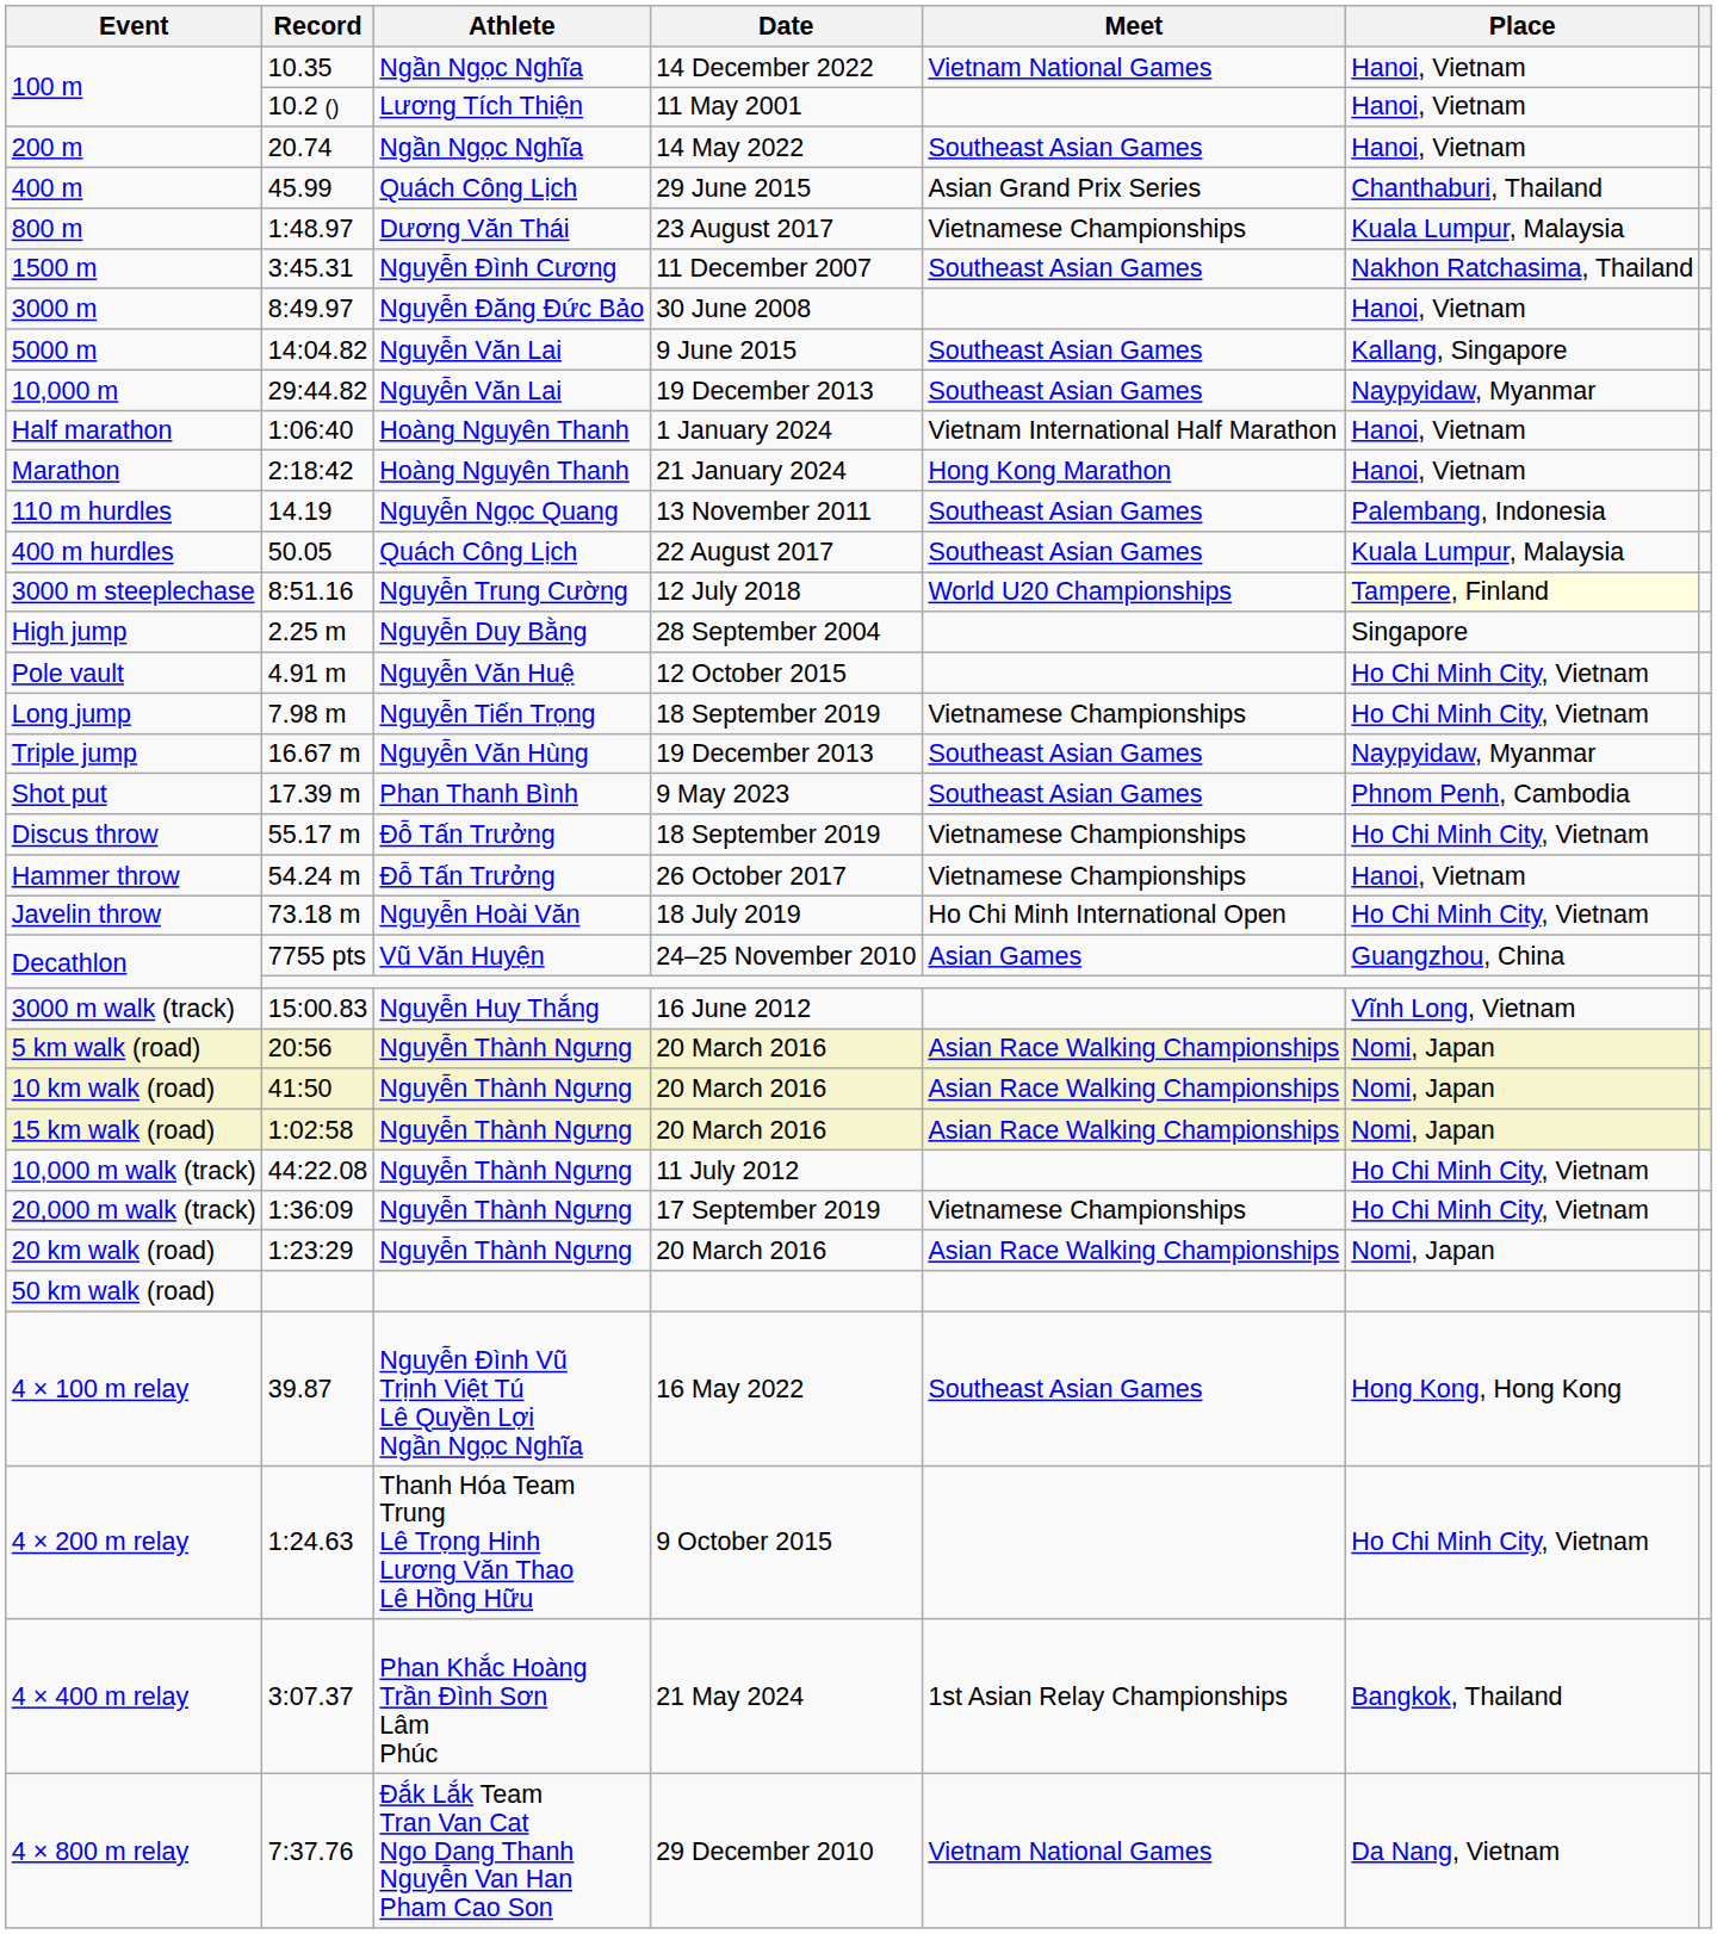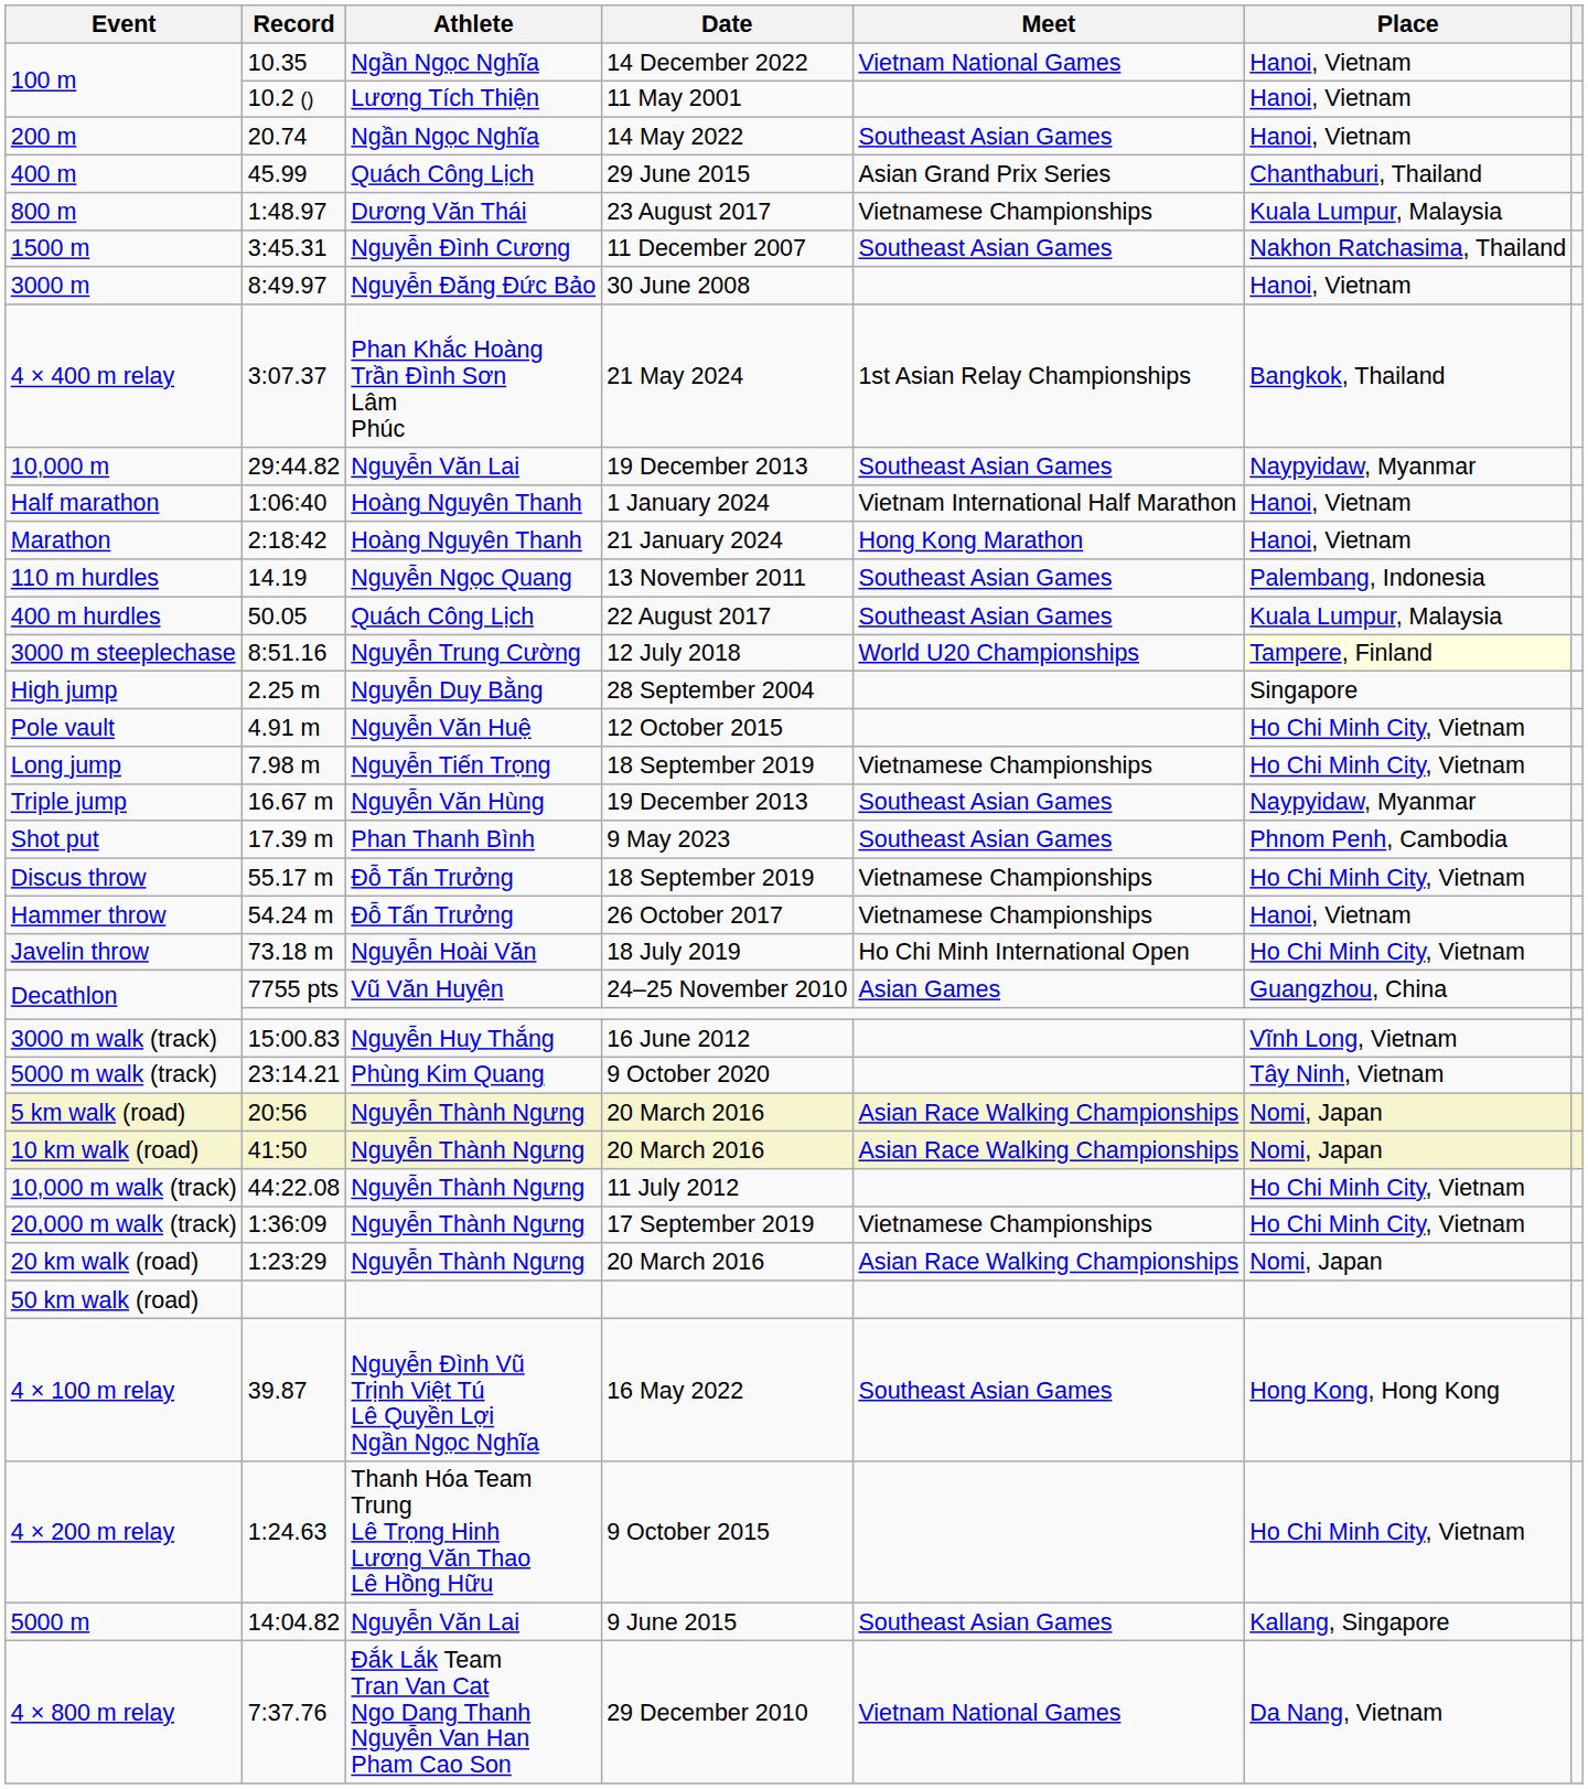 <table class="wikitable sortable plainrowheaders" style="font-size:90%;">
 <tr>
 <th>Event</th>
 <th>Record</th>
 <th>Athlete</th>
 <th>Date</th>
 <th>Meet</th>
 <th>Place</th>
 <th></th>
 </tr>
 <tr>
 <td rowspan=2><a href='#'>100 m</a></td>
 <td>10.35 </td>
 <td><a href='#'>Ngần Ngọc Nghĩa</a></td>
 <td>14 December 2022</td>
 <td><a href='#'>Vietnam National Games</a></td>
 <td><a href='#'>Hanoi</a>, Vietnam</td>
 <td></td>
 </tr>
 <tr>
 <td>10.2  <small>()</small></td>
 <td><a href='#'>Lương Tích Thiện</a></td>
 <td>11 May 2001</td>
 <td></td>
 <td><a href='#'>Hanoi</a>, Vietnam</td>
 <td></td>
 </tr>
 <tr>
 <td><a href='#'>200 m</a></td>
 <td>20.74 </td>
 <td><a href='#'>Ngần Ngọc Nghĩa</a></td>
 <td>14 May 2022</td>
 <td><a href='#'>Southeast Asian Games</a></td>
 <td><a href='#'>Hanoi</a>, Vietnam</td>
 <td></td>
 </tr>
 <tr>
 <td><a href='#'>400 m</a></td>
 <td>45.99</td>
 <td><a href='#'>Quách Công Lịch</a></td>
 <td>29 June 2015</td>
 <td>Asian Grand Prix Series</td>
 <td><a href='#'>Chanthaburi</a>, Thailand</td>
 <td></td>
 </tr>
 <tr>
 <td><a href='#'>800 m</a></td>
 <td>1:48.97</td>
 <td><a href='#'>Dương Văn Thái</a></td>
 <td>23 August 2017</td>
 <td>Vietnamese Championships</td>
 <td><a href='#'>Kuala Lumpur</a>, Malaysia</td>
 <td></td>
 </tr>
 <tr>
 <td><a href='#'>1500 m</a></td>
 <td>3:45.31</td>
 <td><a href='#'>Nguyễn Đình Cương</a></td>
 <td>11 December 2007</td>
 <td><a href='#'>Southeast Asian Games</a></td>
 <td><a href='#'>Nakhon Ratchasima</a>, Thailand</td>
 <td></td>
 </tr>
 <tr>
 <td><a href='#'>3000 m</a></td>
 <td>8:49.97</td>
 <td><a href='#'>Nguyễn Đăng Đức Bảo</a></td>
 <td>30 June 2008</td>
 <td></td>
 <td><a href='#'>Hanoi</a>, Vietnam</td>
 <td></td>
 </tr>
 <tr>
-<td><a href='#'>5000 m</a></td>
-<td>14:04.82</td>
-<td><a href='#'>Nguyễn Văn Lai</a></td>
-<td>9 June 2015</td>
-<td><a href='#'>Southeast Asian Games</a></td>
-<td><a href='#'>Kallang</a>, Singapore</td>
+<td><a href='#'>4 × 400 m relay</a></td>
+<td>3:07.37</td>
+<td><br><a href='#'>Phan Khắc Hoàng</a><br><a href='#'>Trần Đình Sơn</a><br>Lâm<br>Phúc</td>
+<td>21 May 2024</td>
+<td>1st Asian Relay Championships</td>
+<td><a href='#'>Bangkok</a>, Thailand</td>
 <td></td>
 </tr>
 <tr>
 <td><a href='#'>10,000 m</a></td>
 <td>29:44.82</td>
 <td><a href='#'>Nguyễn Văn Lai</a></td>
 <td>19 December 2013</td>
 <td><a href='#'>Southeast Asian Games</a></td>
 <td><a href='#'>Naypyidaw</a>, Myanmar</td>
 <td></td>
 </tr>
 <tr>
 <td><a href='#'>Half marathon</a></td>
 <td>1:06:40</td>
 <td><a href='#'>Hoàng Nguyên Thanh</a></td>
 <td>1 January 2024</td>
 <td>Vietnam International Half Marathon</td>
 <td><a href='#'>Hanoi</a>, Vietnam</td>
 <td></td>
 </tr>
 <tr>
 <td><a href='#'>Marathon</a></td>
 <td>2:18:42</td>
 <td><a href='#'>Hoàng Nguyên Thanh</a></td>
 <td>21 January 2024</td>
 <td><a href='#'>Hong Kong Marathon</a></td>
 <td><a href='#'>Hanoi</a>, Vietnam</td>
 <td></td>
 </tr>
 <tr>
 <td><a href='#'>110 m hurdles</a></td>
 <td>14.19</td>
 <td><a href='#'>Nguyễn Ngọc Quang</a></td>
 <td>13 November 2011</td>
 <td><a href='#'>Southeast Asian Games</a></td>
 <td><a href='#'>Palembang</a>, Indonesia</td>
 <td></td>
 </tr>
 <tr>
 <td><a href='#'>400 m hurdles</a></td>
 <td>50.05</td>
 <td><a href='#'>Quách Công Lịch</a></td>
 <td>22 August 2017</td>
 <td><a href='#'>Southeast Asian Games</a></td>
 <td><a href='#'>Kuala Lumpur</a>, Malaysia</td>
 <td></td>
 </tr>
 <tr>
 <td><a href='#'>3000 m steeplechase</a></td>
 <td>8:51.16</td>
 <td><a href='#'>Nguyễn Trung Cường</a></td>
 <td>12 July 2018</td>
 <td><a href='#'>World U20 Championships</a></td>
 <td style="background: lightyellow;"><a href='#'>Tampere</a>, Finland</td>
 <td></td>
 </tr>
 <tr>
 <td><a href='#'>High jump</a></td>
 <td>2.25 m</td>
 <td><a href='#'>Nguyễn Duy Bằng</a></td>
 <td>28 September 2004</td>
 <td></td>
 <td>Singapore</td>
 <td></td>
 </tr>
 <tr>
 <td><a href='#'>Pole vault</a></td>
 <td>4.91 m</td>
 <td><a href='#'>Nguyễn Văn Huệ</a></td>
 <td>12 October 2015</td>
 <td></td>
 <td><a href='#'>Ho Chi Minh City</a>, Vietnam</td>
 <td></td>
 </tr>
 <tr>
 <td><a href='#'>Long jump</a></td>
 <td>7.98 m</td>
 <td><a href='#'>Nguyễn Tiến Trọng</a></td>
 <td>18 September 2019</td>
 <td>Vietnamese Championships</td>
 <td><a href='#'>Ho Chi Minh City</a>, Vietnam</td>
 <td></td>
 </tr>
 <tr>
 <td><a href='#'>Triple jump</a></td>
 <td>16.67 m </td>
 <td><a href='#'>Nguyễn Văn Hùng</a></td>
 <td>19 December 2013</td>
 <td><a href='#'>Southeast Asian Games</a></td>
 <td><a href='#'>Naypyidaw</a>, Myanmar</td>
 <td></td>
 </tr>
 <tr>
 <td><a href='#'>Shot put</a></td>
 <td>17.39 m</td>
 <td><a href='#'>Phan Thanh Bình</a></td>
 <td>9 May 2023</td>
 <td><a href='#'>Southeast Asian Games</a></td>
 <td><a href='#'>Phnom Penh</a>, Cambodia</td>
 <td></td>
 </tr>
 <tr>
 <td><a href='#'>Discus throw</a></td>
 <td>55.17 m</td>
 <td><a href='#'>Đỗ Tấn Trưởng</a></td>
 <td>18 September 2019</td>
 <td>Vietnamese Championships</td>
 <td><a href='#'>Ho Chi Minh City</a>, Vietnam</td>
 <td></td>
 </tr>
 <tr>
 <td><a href='#'>Hammer throw</a></td>
 <td>54.24 m</td>
 <td><a href='#'>Đỗ Tấn Trưởng</a></td>
 <td>26 October 2017</td>
 <td>Vietnamese Championships</td>
 <td><a href='#'>Hanoi</a>, Vietnam</td>
 <td></td>
 </tr>
 <tr>
 <td><a href='#'>Javelin throw</a></td>
 <td>73.18 m</td>
 <td><a href='#'>Nguyễn Hoài Văn</a></td>
 <td>18 July 2019</td>
 <td>Ho Chi Minh International Open</td>
 <td><a href='#'>Ho Chi Minh City</a>, Vietnam</td>
 <td></td>
 </tr>
 <tr>
 <td rowspan=2><a href='#'>Decathlon</a></td>
 <td>7755 pts</td>
 <td><a href='#'>Vũ Văn Huyện</a></td>
 <td>24–25 November 2010</td>
 <td><a href='#'>Asian Games</a></td>
 <td><a href='#'>Guangzhou</a>, China</td>
 <td></td>
 </tr>
 <tr>
 <td colspan=5></td>
 <td></td>
 </tr>
 <tr>
 <td><a href='#'>3000 m walk</a> (track)</td>
 <td>15:00.83</td>
 <td><a href='#'>Nguyễn Huy Thắng</a></td>
 <td>16 June 2012</td>
 <td></td>
 <td><a href='#'>Vĩnh Long</a>, Vietnam</td>
 <td></td>
 </tr>
+<tr>
+<td><a href='#'>5000 m walk</a> (track)</td>
+<td>23:14.21</td>
+<td><a href='#'>Phùng Kim Quang</a></td>
+<td>9 October 2020</td>
+<td></td>
+<td><a href='#'>Tây Ninh</a>, Vietnam</td>
+<td></td>
+</tr>
 <tr style="background:#f6F5CE;">
 <td><a href='#'>5 km walk</a> (road)</td>
 <td>20:56</td>
 <td><a href='#'>Nguyễn Thành Ngưng</a></td>
 <td>20 March 2016</td>
 <td><a href='#'>Asian Race Walking Championships</a></td>
 <td><a href='#'>Nomi</a>, Japan</td>
 <td></td>
 </tr>
 <tr style="background:#f6F5CE;">
 <td><a href='#'>10 km walk</a> (road)</td>
 <td>41:50</td>
-<td><a href='#'>Nguyễn Thành Ngưng</a></td>
-<td>20 March 2016</td>
-<td><a href='#'>Asian Race Walking Championships</a></td>
-<td><a href='#'>Nomi</a>, Japan</td>
-<td></td>
-</tr>
-<tr style="background:#f6F5CE;">
-<td><a href='#'>15 km walk</a> (road)</td>
-<td>1:02:58</td>
 <td><a href='#'>Nguyễn Thành Ngưng</a></td>
 <td>20 March 2016</td>
 <td><a href='#'>Asian Race Walking Championships</a></td>
 <td><a href='#'>Nomi</a>, Japan</td>
 <td></td>
 </tr>
 <tr>
 <td><a href='#'>10,000 m walk</a> (track)</td>
 <td>44:22.08</td>
 <td><a href='#'>Nguyễn Thành Ngưng</a></td>
 <td>11 July 2012</td>
 <td></td>
 <td><a href='#'>Ho Chi Minh City</a>, Vietnam</td>
 <td></td>
 </tr>
 <tr>
 <td><a href='#'>20,000 m walk</a> (track)</td>
 <td>1:36:09</td>
 <td><a href='#'>Nguyễn Thành Ngưng</a></td>
 <td>17 September 2019</td>
 <td>Vietnamese Championships</td>
 <td><a href='#'>Ho Chi Minh City</a>, Vietnam</td>
 <td></td>
 </tr>
 <tr>
 <td><a href='#'>20 km walk</a> (road)</td>
 <td>1:23:29</td>
 <td><a href='#'>Nguyễn Thành Ngưng</a></td>
 <td>20 March 2016</td>
 <td><a href='#'>Asian Race Walking Championships</a></td>
 <td><a href='#'>Nomi</a>, Japan</td>
 <td></td>
 </tr>
 <tr>
 <td><a href='#'>50 km walk</a> (road)</td>
 <td></td>
 <td></td>
 <td></td>
 <td></td>
 <td></td>
 <td></td>
 </tr>
 <tr>
 <td><a href='#'>4 × 100 m relay</a></td>
 <td>39.87</td>
 <td><br><a href='#'>Nguyễn Đình Vũ</a><br><a href='#'>Trịnh Việt Tú</a><br><a href='#'>Lê Quyền Lợi</a><br><a href='#'>Ngần Ngọc Nghĩa</a></td>
 <td>16 May 2022</td>
 <td><a href='#'>Southeast Asian Games</a></td>
 <td><a href='#'>Hong Kong</a>, Hong Kong</td>
 <td></td>
 </tr>
 <tr>
 <td><a href='#'>4 × 200 m relay</a></td>
 <td>1:24.63</td>
 <td>Thanh Hóa Team<br>Trung<br><a href='#'>Lê Trọng Hinh</a><br><a href='#'>Lương Văn Thao</a><br><a href='#'>Lê Hồng Hữu</a></td>
 <td>9 October 2015</td>
 <td></td>
 <td><a href='#'>Ho Chi Minh City</a>, Vietnam</td>
 <td></td>
 </tr>
 <tr>
-<td><a href='#'>4 × 400 m relay</a></td>
-<td>3:07.37</td>
-<td><br><a href='#'>Phan Khắc Hoàng</a><br><a href='#'>Trần Đình Sơn</a><br>Lâm<br>Phúc</td>
-<td>21 May 2024</td>
-<td>1st Asian Relay Championships</td>
-<td><a href='#'>Bangkok</a>, Thailand</td>
+<td><a href='#'>5000 m</a></td>
+<td>14:04.82</td>
+<td><a href='#'>Nguyễn Văn Lai</a></td>
+<td>9 June 2015</td>
+<td><a href='#'>Southeast Asian Games</a></td>
+<td><a href='#'>Kallang</a>, Singapore</td>
 <td></td>
 </tr>
 <tr>
 <td><a href='#'>4 × 800 m relay</a></td>
 <td>7:37.76</td>
 <td><a href='#'>Đắk Lắk</a> Team<br><a href='#'>Tran Van Cat</a><br><a href='#'>Ngo Dang Thanh</a><br><a href='#'>Nguyễn Van Han</a><br><a href='#'>Pham Cao Son</a></td>
 <td>29 December 2010</td>
 <td><a href='#'>Vietnam National Games</a></td>
 <td><a href='#'>Da Nang</a>, Vietnam</td>
 <td></td>
 </tr>
 </table>
